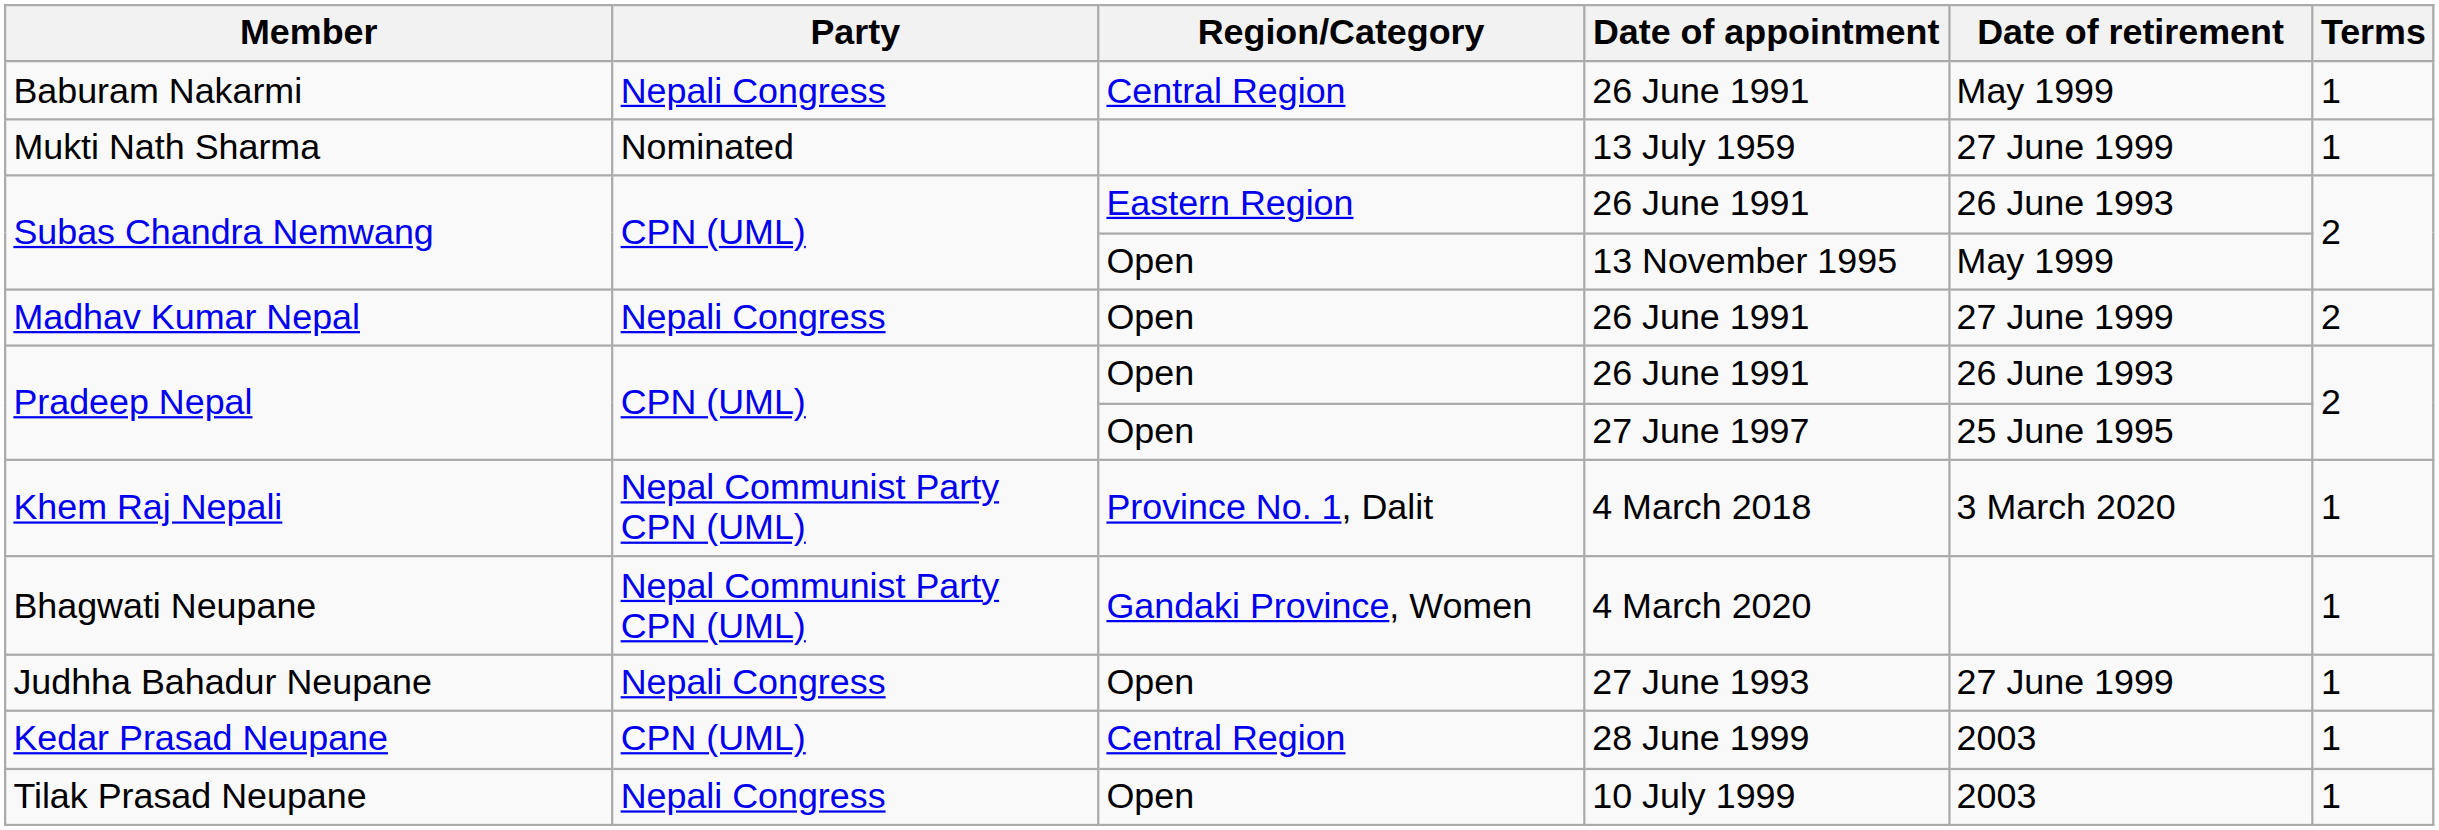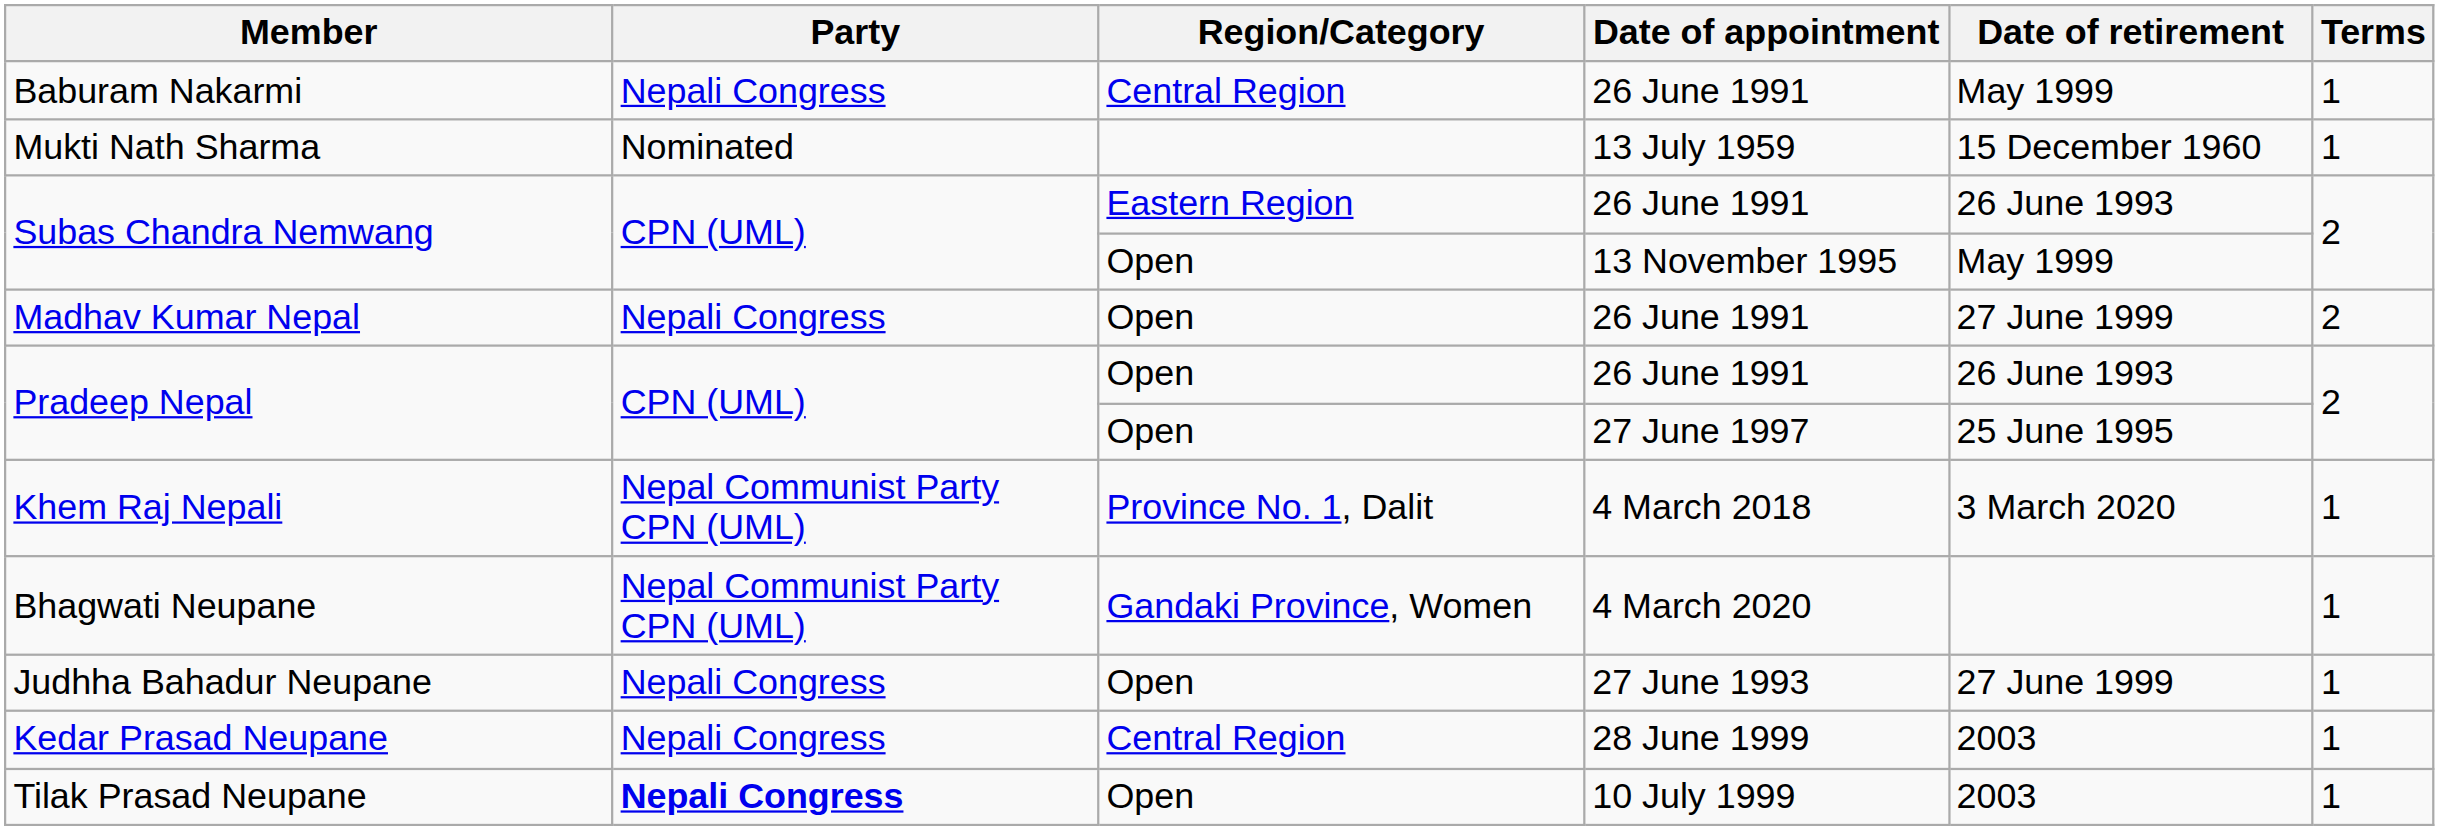 <table class="wikitable sortable">
 <tr>
 <th style="width: 25%;">Member</th>
 <th style="width: 20%;">Party</th>
 <th style="width: 20%;">Region/Category</th>
 <th style="width: 15%;">Date of appointment</th>
 <th style="width: 15%;">Date of retirement</th>
 <th style="width: 5%;">Terms</th>
 </tr>
 <tr>
 <td>Baburam Nakarmi</td>
 <td><a href='#'>Nepali Congress</a></td>
 <td><a href='#'>Central Region</a></td>
 <td>26 June 1991</td>
 <td>May 1999</td>
 <td>1</td>
 </tr>
 <tr>
 <td>Mukti Nath Sharma</td>
 <td>Nominated</td>
 <td></td>
 <td>13 July 1959</td>
-<td>27 June 1999</td>
+<td>15 December 1960</td>
 <td>1</td>
 </tr>
 <tr>
 <td rowspan="2"><a href='#'>Subas Chandra Nemwang</a></td>
 <td rowspan="2"><a href='#'>CPN (UML)</a></td>
 <td><a href='#'>Eastern Region</a></td>
 <td>26 June 1991</td>
 <td>26 June 1993</td>
 <td rowspan="2">2</td>
 </tr>
 <tr>
 <td>Open</td>
 <td>13 November 1995</td>
 <td>May 1999</td>
 </tr>
 <tr>
 <td><a href='#'>Madhav Kumar Nepal</a></td>
 <td><a href='#'>Nepali Congress</a></td>
 <td>Open</td>
 <td>26 June 1991</td>
 <td>27 June 1999</td>
 <td>2</td>
 </tr>
 <tr>
 <td rowspan="2"><a href='#'>Pradeep Nepal</a></td>
 <td rowspan="2"><a href='#'>CPN (UML)</a></td>
 <td>Open</td>
 <td>26 June 1991</td>
 <td>26 June 1993</td>
 <td rowspan="2">2</td>
 </tr>
 <tr>
 <td>Open</td>
 <td>27 June 1997</td>
 <td>25 June 1995</td>
 </tr>
 <tr>
 <td><a href='#'>Khem Raj Nepali</a></td>
 <td><a href='#'>Nepal Communist Party</a><br><a href='#'>CPN (UML)</a></td>
 <td><a href='#'>Province No. 1</a>, Dalit</td>
 <td>4 March 2018</td>
 <td>3 March 2020</td>
 <td>1</td>
 </tr>
 <tr>
 <td>Bhagwati Neupane</td>
 <td><a href='#'>Nepal Communist Party</a><br><a href='#'>CPN (UML)</a></td>
 <td><a href='#'>Gandaki Province</a>, Women</td>
 <td>4 March 2020</td>
 <td></td>
 <td>1</td>
 </tr>
 <tr>
 <td>Judhha Bahadur Neupane</td>
 <td><a href='#'>Nepali Congress</a></td>
 <td>Open</td>
 <td>27 June 1993</td>
 <td>27 June 1999</td>
 <td>1</td>
 </tr>
 <tr>
 <td><a href='#'>Kedar Prasad Neupane</a></td>
-<td><a href='#'>CPN (UML)</a></td>
+<td><a href='#'>Nepali Congress</a></td>
 <td><a href='#'>Central Region</a></td>
 <td>28 June 1999</td>
 <td>2003</td>
 <td>1</td>
 </tr>
 <tr>
 <td>Tilak Prasad Neupane</td>
-<td><a href='#'>Nepali Congress</a></td>
+<td><strong><a href='#'>Nepali Congress</a></strong></td>
 <td>Open</td>
 <td>10 July 1999</td>
 <td>2003</td>
 <td>1</td>
 </tr>
 </table>
